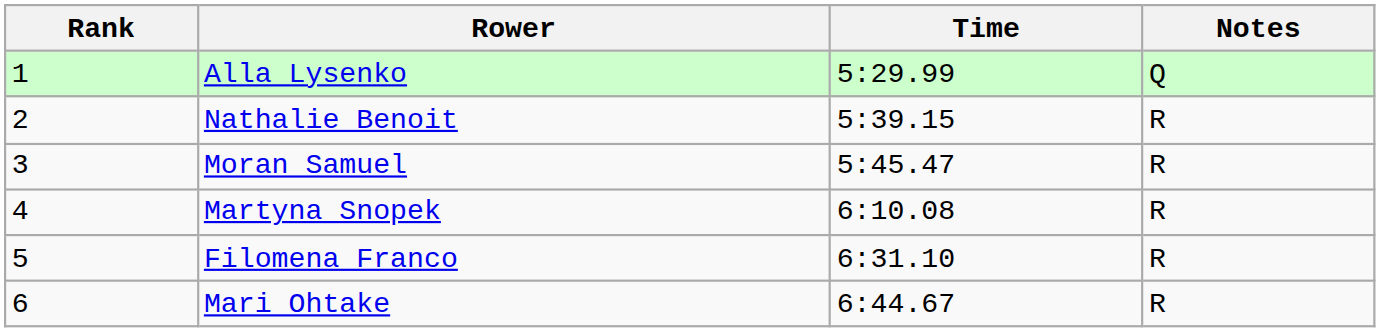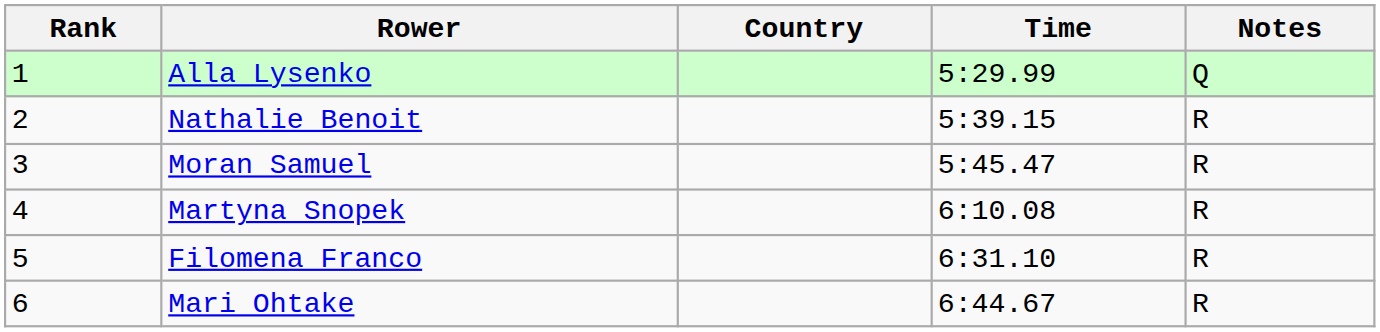 <table class="wikitable" width=50%>
 <tr>
 <th>Rank</th>
 <th>Rower</th>
+<th>Country</th>
 <th>Time</th>
 <th>Notes</th>
 </tr>
 <tr bgcolor=ccffcc>
 <td>1</td>
 <td><a href='#'>Alla Lysenko</a></td>
+<td></td>
 <td>5:29.99</td>
 <td>Q</td>
 </tr>
 <tr>
 <td>2</td>
 <td><a href='#'>Nathalie Benoit</a></td>
+<td></td>
 <td>5:39.15</td>
 <td>R</td>
 </tr>
 <tr>
 <td>3</td>
 <td><a href='#'>Moran Samuel</a></td>
+<td></td>
 <td>5:45.47</td>
 <td>R</td>
 </tr>
 <tr>
 <td>4</td>
 <td><a href='#'>Martyna Snopek</a></td>
+<td></td>
 <td>6:10.08</td>
 <td>R</td>
 </tr>
 <tr>
 <td>5</td>
 <td><a href='#'>Filomena Franco</a></td>
+<td></td>
 <td>6:31.10</td>
 <td>R</td>
 </tr>
 <tr>
 <td>6</td>
 <td><a href='#'>Mari Ohtake</a></td>
+<td></td>
 <td>6:44.67</td>
 <td>R</td>
 </tr>
 </table>
